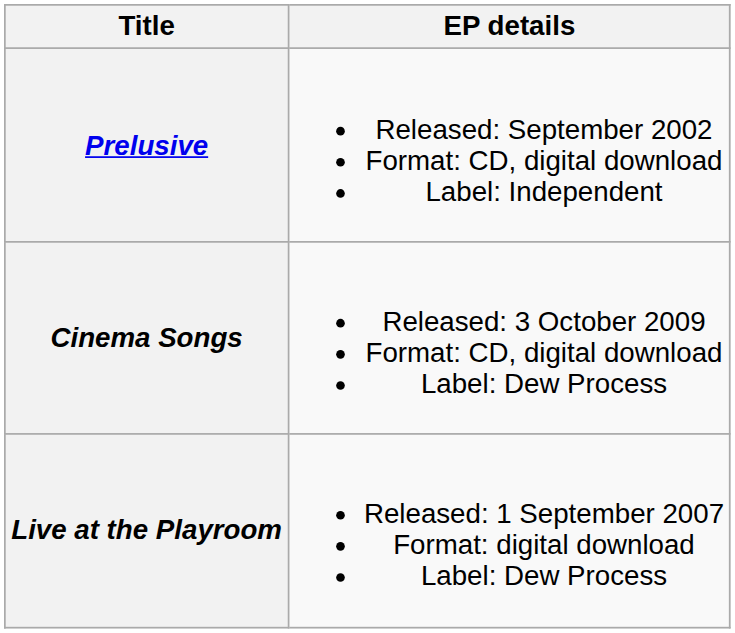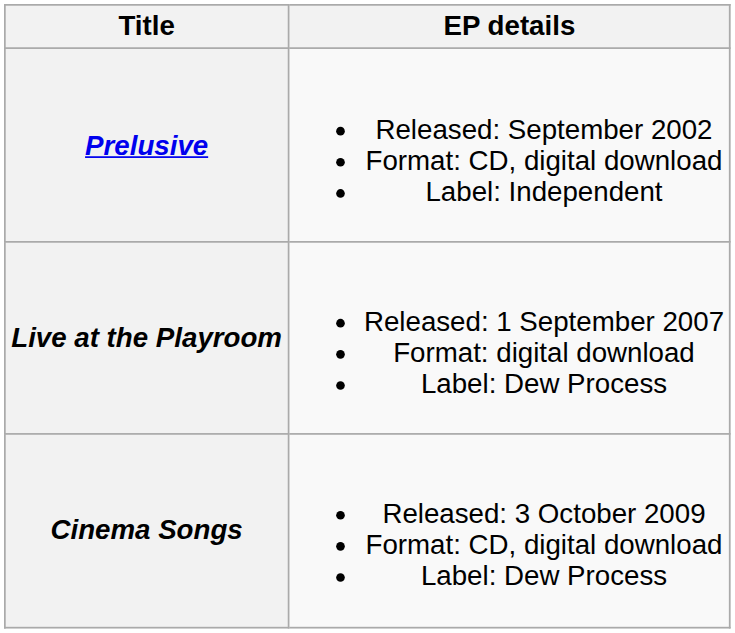 <table class="wikitable plainrowheaders" style="text-align:center;">
 <tr>
 <th scope="col">Title</th>
 <th scope="col">EP details</th>
 </tr>
 <tr>
 <th scope="row"><em><a href='#'>Prelusive</a></em></th>
 <td><br><ul><li>Released: September 2002</li><li>Format: CD, digital download</li><li>Label: Independent</li></ul></td>
 </tr>
 <tr>
+<th scope="row"><em>Live at the Playroom</em></th>
+<td><br><ul><li>Released: 1 September 2007</li><li>Format: digital download</li><li>Label: Dew Process</li></ul></td>
+</tr>
+<tr>
 <th scope="row"><em>Cinema Songs</em></th>
 <td><br><ul><li>Released: 3 October 2009</li><li>Format: CD, digital download</li><li>Label: Dew Process</li></ul></td>
 </tr>
-<tr>
-<th scope="row"><em>Live at the Playroom</em></th>
-<td><br><ul><li>Released: 1 September 2007</li><li>Format: digital download</li><li>Label: Dew Process</li></ul></td>
-</tr>
 </table>
